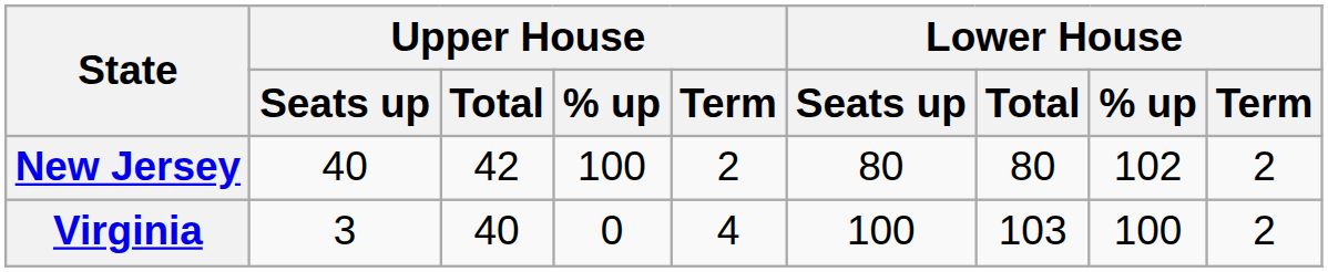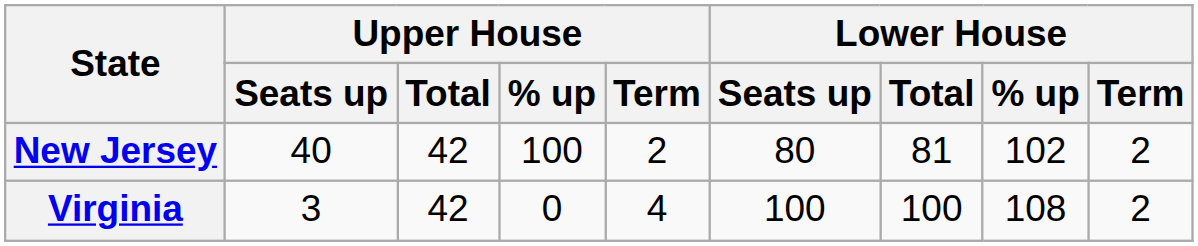 <table class="wikitable sortable plainrowheaders" style="text-align: center;">
 <tr>
 <th rowspan=2>State</th>
 <th colspan=4>Upper House</th>
 <th colspan=4>Lower House</th>
 </tr>
 <tr>
 <th>Seats up</th>
 <th>Total</th>
 <th>% up</th>
 <th>Term</th>
 <th>Seats up</th>
 <th>Total</th>
 <th>% up</th>
 <th>Term</th>
 </tr>
 <tr>
 <th scope="row"><a href='#'>New Jersey</a></th>
 <td>40</td>
 <td>42</td>
 <td>100</td>
 <td>2</td>
 <td>80</td>
-<td>80</td>
+<td>81</td>
 <td>102</td>
 <td>2</td>
 </tr>
 <tr>
 <th scope="row"><a href='#'>Virginia</a></th>
 <td>3</td>
-<td>40</td>
+<td>42</td>
 <td>0</td>
 <td>4</td>
 <td>100</td>
-<td>103</td>
 <td>100</td>
+<td>108</td>
 <td>2</td>
 </tr>
 </table>
